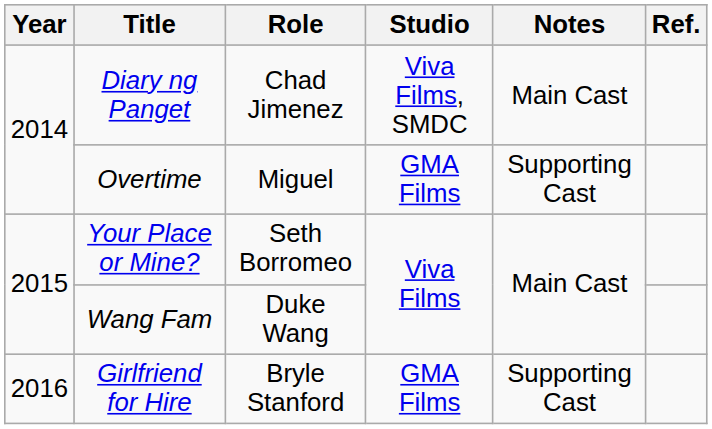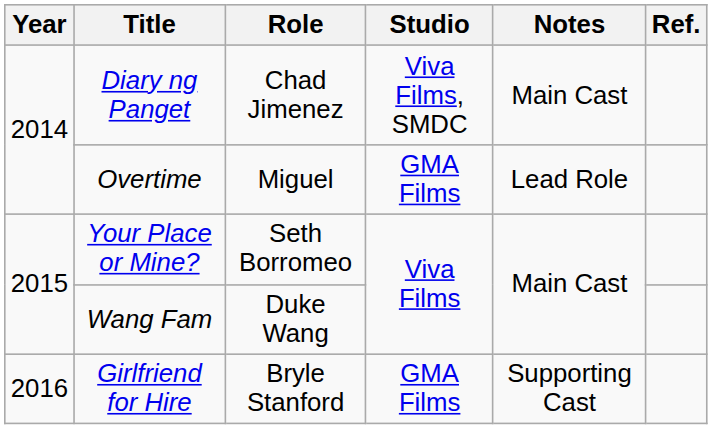 <table class="wikitable"  style="text-align:center; width:70%;">
 <tr>
 <th>Year</th>
 <th>Title</th>
 <th>Role</th>
 <th>Studio</th>
 <th>Notes</th>
 <th>Ref.</th>
 </tr>
 <tr>
 <td rowspan=2>2014</td>
 <td><em><a href='#'>Diary ng Panget</a></em></td>
 <td>Chad Jimenez</td>
 <td><a href='#'>Viva Films</a>, SMDC</td>
 <td>Main Cast</td>
 <td></td>
 </tr>
 <tr>
 <td><em>Overtime</em></td>
 <td>Miguel</td>
 <td><a href='#'>GMA Films</a></td>
-<td>Supporting Cast</td>
+<td>Lead Role</td>
 <td></td>
 </tr>
 <tr>
 <td rowspan="2">2015</td>
 <td><em><a href='#'>Your Place or Mine?</a></em></td>
 <td>Seth Borromeo</td>
 <td rowspan=2><a href='#'>Viva Films</a></td>
 <td rowspan="2">Main Cast</td>
 <td></td>
 </tr>
 <tr>
 <td><em>Wang Fam</em></td>
 <td>Duke Wang</td>
 <td></td>
 </tr>
 <tr>
 <td>2016</td>
 <td><em><a href='#'>Girlfriend for Hire</a></em></td>
 <td>Bryle Stanford</td>
 <td><a href='#'>GMA Films</a></td>
 <td>Supporting Cast</td>
 <td></td>
 </tr>
 </table>
